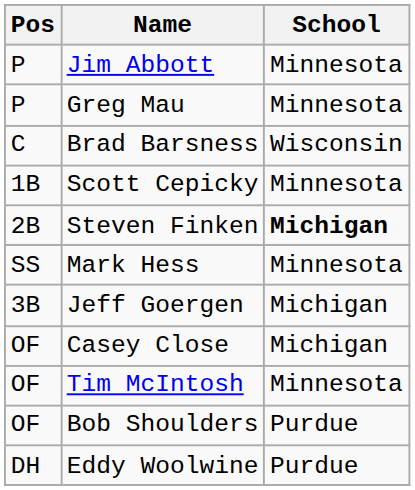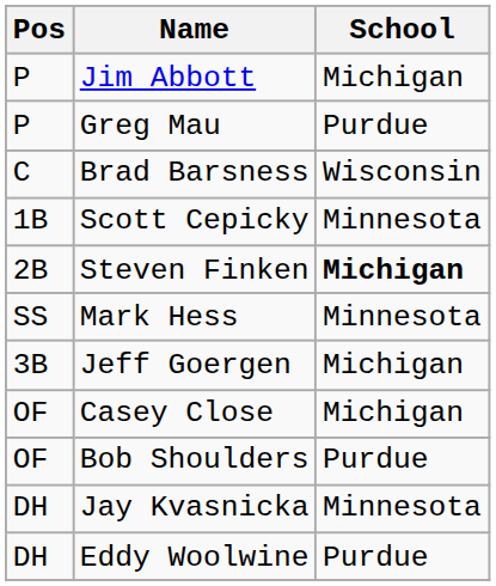 <table class=wikitable>
 <tr>
 <th>Pos</th>
 <th>Name</th>
 <th>School</th>
 </tr>
 <tr>
 <td>P</td>
 <td><a href='#'>Jim Abbott</a></td>
-<td>Minnesota</td>
+<td>Michigan</td>
 </tr>
 <tr>
 <td>P</td>
 <td>Greg Mau</td>
-<td>Minnesota</td>
+<td>Purdue</td>
 </tr>
 <tr>
 <td>C</td>
 <td>Brad Barsness</td>
 <td>Wisconsin</td>
 </tr>
 <tr>
 <td>1B</td>
 <td>Scott Cepicky</td>
 <td>Minnesota</td>
 </tr>
 <tr>
 <td>2B</td>
 <td>Steven Finken</td>
 <td><strong>Michigan</strong></td>
 </tr>
 <tr>
 <td>SS</td>
 <td>Mark Hess</td>
 <td>Minnesota</td>
 </tr>
 <tr>
 <td>3B</td>
 <td>Jeff Goergen</td>
 <td>Michigan</td>
 </tr>
 <tr>
 <td>OF</td>
 <td>Casey Close</td>
 <td>Michigan</td>
 </tr>
 <tr>
 <td>OF</td>
-<td><a href='#'>Tim McIntosh</a></td>
-<td>Minnesota</td>
+<td>Bob Shoulders</td>
+<td>Purdue</td>
 </tr>
 <tr>
-<td>OF</td>
-<td>Bob Shoulders</td>
-<td>Purdue</td>
+<td>DH</td>
+<td>Jay Kvasnicka</td>
+<td>Minnesota</td>
 </tr>
 <tr>
 <td>DH</td>
 <td>Eddy Woolwine</td>
 <td>Purdue</td>
 </tr>
 </table>
